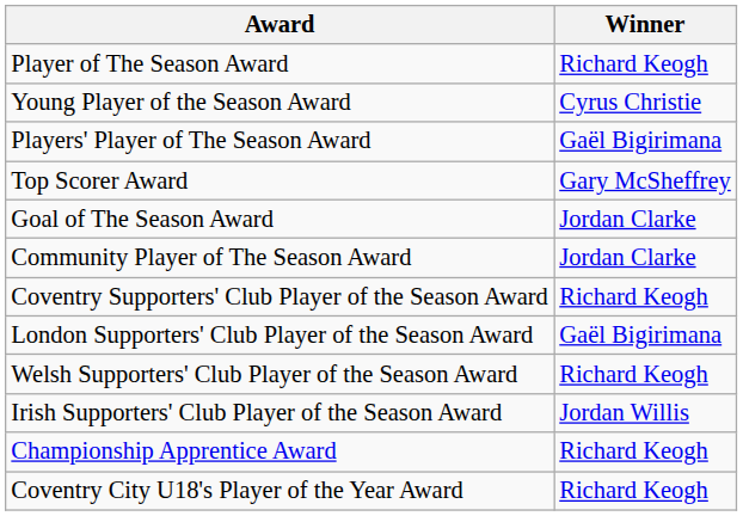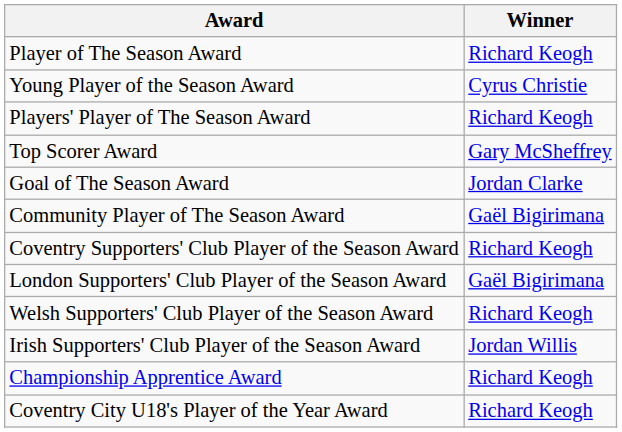 <table class="wikitable">
 <tr>
 <th>Award</th>
 <th>Winner</th>
 </tr>
 <tr>
 <td>Player of The Season Award</td>
 <td> <a href='#'>Richard Keogh</a></td>
 </tr>
 <tr>
 <td>Young Player of the Season Award</td>
 <td> <a href='#'>Cyrus Christie</a></td>
 </tr>
 <tr>
 <td>Players' Player of The Season Award</td>
-<td> <a href='#'>Gaël Bigirimana</a></td>
+<td> <a href='#'>Richard Keogh</a></td>
 </tr>
 <tr>
 <td>Top Scorer Award</td>
 <td> <a href='#'>Gary McSheffrey</a></td>
 </tr>
 <tr>
 <td>Goal of The Season Award</td>
 <td> <a href='#'>Jordan Clarke</a></td>
 </tr>
 <tr>
 <td>Community Player of The Season Award</td>
-<td> <a href='#'>Jordan Clarke</a></td>
+<td> <a href='#'>Gaël Bigirimana</a></td>
 </tr>
 <tr>
 <td>Coventry Supporters' Club Player of the Season Award</td>
 <td> <a href='#'>Richard Keogh</a></td>
 </tr>
 <tr>
 <td>London Supporters' Club Player of the Season Award</td>
 <td> <a href='#'>Gaël Bigirimana</a></td>
 </tr>
 <tr>
 <td>Welsh Supporters' Club Player of the Season Award</td>
 <td> <a href='#'>Richard Keogh</a></td>
 </tr>
 <tr>
 <td>Irish Supporters' Club Player of the Season Award</td>
 <td> <a href='#'>Jordan Willis</a></td>
 </tr>
 <tr>
 <td><a href='#'>Championship Apprentice Award</a></td>
 <td> <a href='#'>Richard Keogh</a></td>
 </tr>
 <tr>
 <td>Coventry City U18's Player of the Year Award</td>
 <td> <a href='#'>Richard Keogh</a></td>
 </tr>
 </table>
